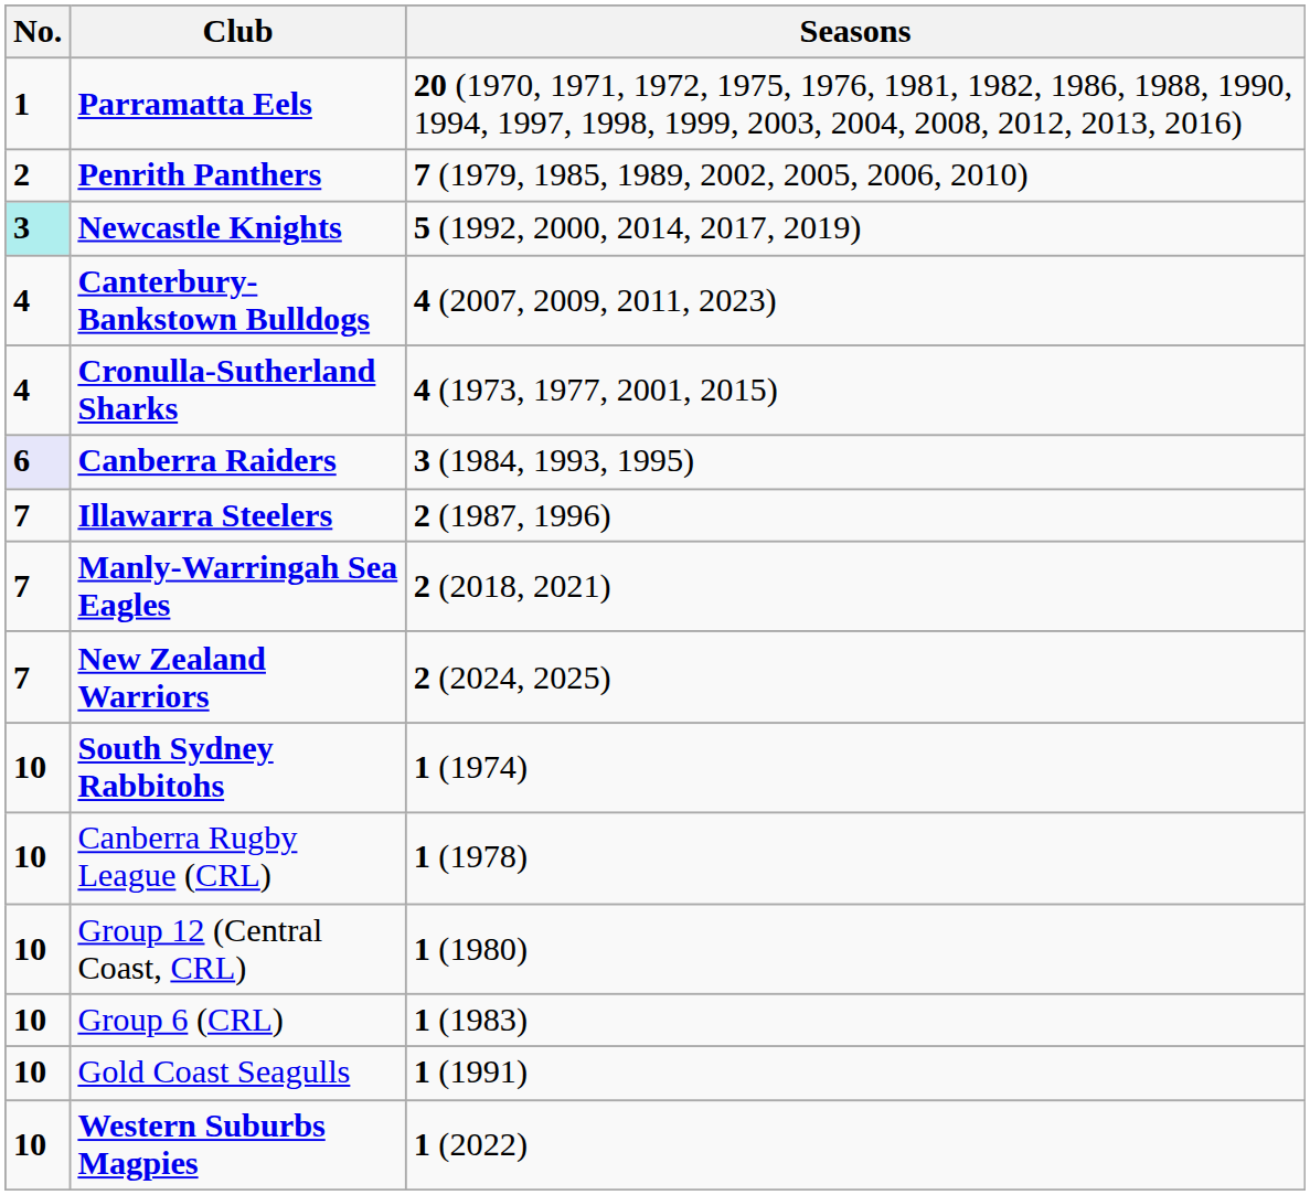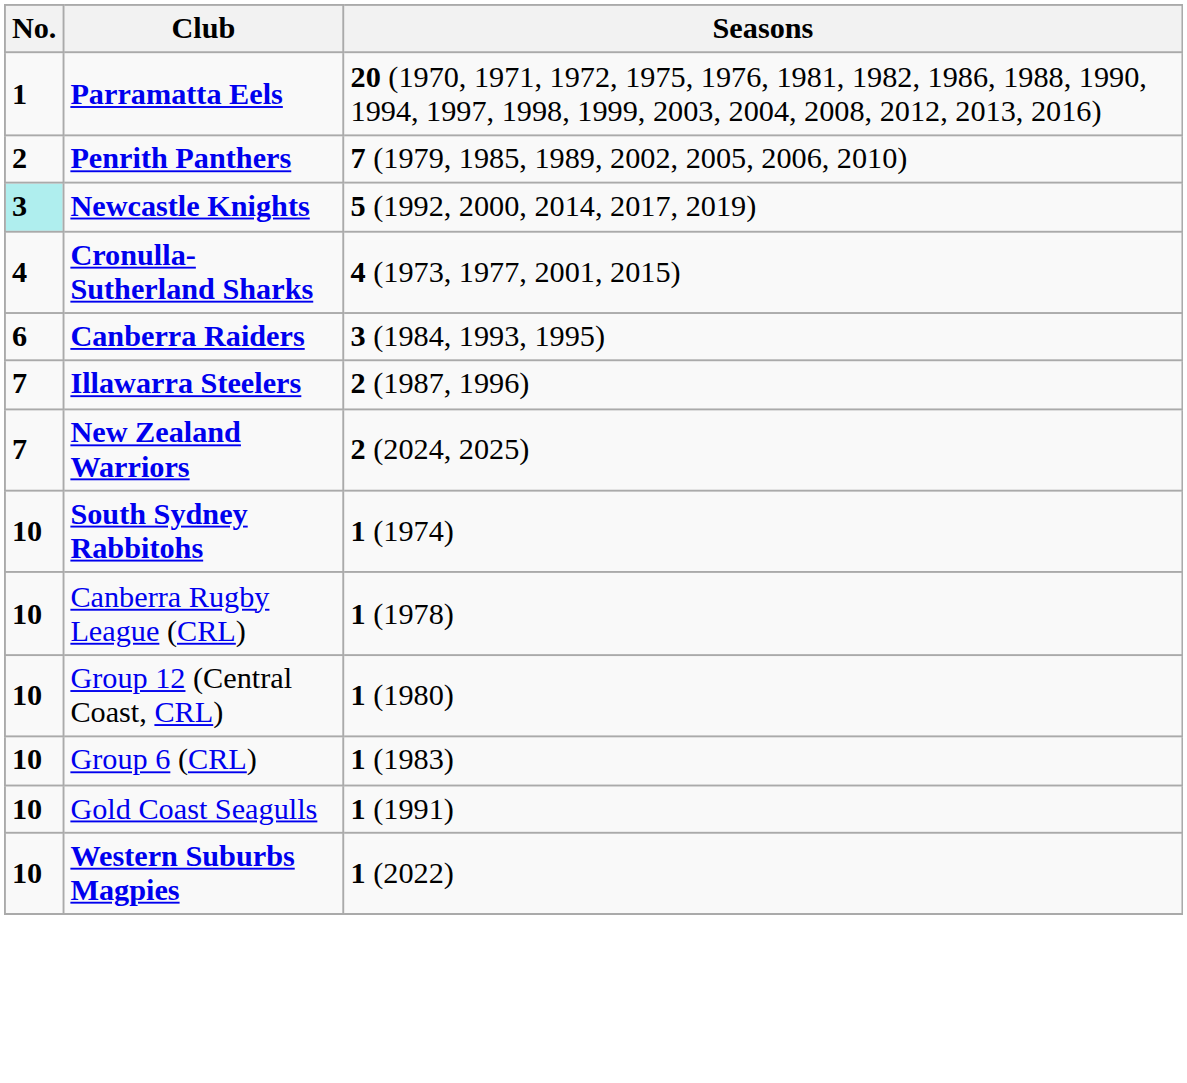 <table class="wikitable" width="100%">
 <tr>
 <th>No.</th>
 <th>Club</th>
 <th>Seasons</th>
 </tr>
 <tr>
 <td><strong>1</strong></td>
 <td> <strong><a href='#'>Parramatta Eels</a></strong></td>
 <td><strong>20</strong> (1970, 1971, 1972, 1975, 1976, 1981, 1982, 1986, 1988, 1990, 1994, 1997, 1998, 1999, 2003, 2004, 2008, 2012, 2013, 2016)</td>
 </tr>
 <tr>
 <td><strong>2</strong></td>
 <td> <strong><a href='#'>Penrith Panthers</a></strong></td>
 <td><strong>7</strong> (1979, 1985, 1989, 2002, 2005, 2006, 2010)</td>
 </tr>
 <tr>
 <td style="background: paleturquoise;"><strong>3</strong></td>
 <td> <strong><a href='#'>Newcastle Knights</a></strong></td>
 <td><strong>5</strong> (1992, 2000, 2014, 2017, 2019)</td>
 </tr>
 <tr>
 <td><strong>4</strong></td>
-<td> <strong><a href='#'>Canterbury-Bankstown Bulldogs</a></strong></td>
-<td><strong>4</strong> (2007, 2009, 2011, 2023)</td>
-</tr>
-<tr>
-<td><strong>4</strong></td>
 <td> <strong><a href='#'>Cronulla-Sutherland Sharks</a></strong></td>
 <td><strong>4</strong> (1973, 1977, 2001, 2015)</td>
 </tr>
 <tr>
-<td style="background: lavender;"><strong>6</strong></td>
+<td><strong>6</strong></td>
 <td> <strong><a href='#'>Canberra Raiders</a></strong></td>
 <td><strong>3</strong> (1984, 1993, 1995)</td>
 </tr>
 <tr>
 <td><strong>7</strong></td>
 <td> <strong><a href='#'>Illawarra Steelers</a></strong></td>
 <td><strong>2</strong> (1987, 1996)</td>
-</tr>
-<tr>
-<td><strong>7</strong></td>
-<td> <a href='#'><strong>Manly-Warringah Sea Eagles</strong></a></td>
-<td><strong>2</strong> (2018, 2021)</td>
 </tr>
 <tr>
 <td><strong>7</strong></td>
 <td> <strong><a href='#'>New Zealand Warriors</a></strong></td>
 <td><strong>2</strong> (2024, 2025)</td>
 </tr>
 <tr>
 <td><strong>10</strong></td>
 <td> <strong><a href='#'>South Sydney Rabbitohs</a></strong></td>
 <td><strong>1</strong> (1974)</td>
 </tr>
 <tr>
 <td><strong>10</strong></td>
 <td><a href='#'>Canberra Rugby League</a> (<a href='#'>CRL</a>)</td>
 <td><strong>1</strong> (1978)</td>
 </tr>
 <tr>
 <td><strong>10</strong></td>
 <td><a href='#'>Group 12</a> (Central Coast, <a href='#'>CRL</a>)</td>
 <td><strong>1</strong> (1980)</td>
 </tr>
 <tr>
 <td><strong>10</strong></td>
 <td><a href='#'>Group 6</a> (<a href='#'>CRL</a>)</td>
 <td><strong>1</strong> (1983)</td>
 </tr>
 <tr>
 <td><strong>10</strong></td>
 <td> <a href='#'>Gold Coast Seagulls</a></td>
 <td><strong>1</strong> (1991)</td>
 </tr>
 <tr>
 <td><strong>10</strong></td>
 <td> <strong><a href='#'>Western Suburbs Magpies</a></strong></td>
 <td><strong>1</strong> (2022)</td>
 </tr>
 <tr>
 </tr>
 </table>
